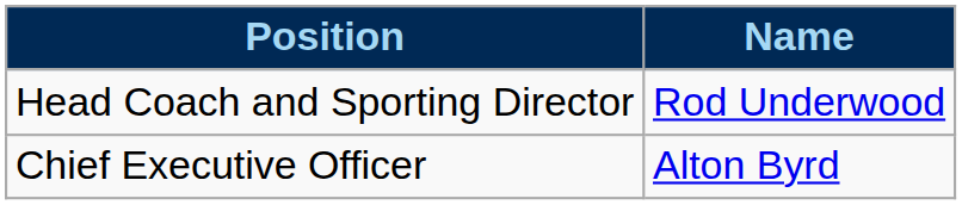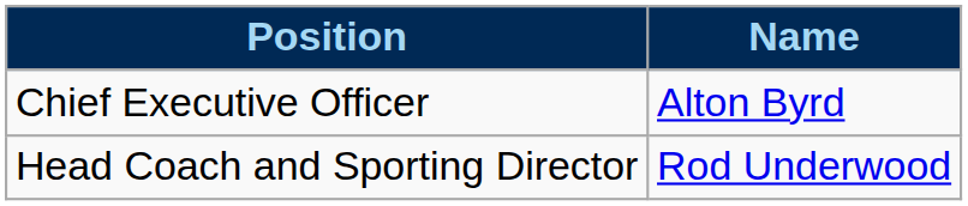 <table class="wikitable sortable">
 <tr>
 <th style="background:#002955; color:#A5D8F4;" scope="col">Position</th>
 <th style="background:#002955; color:#A5D8F4;" scope="col">Name</th>
 </tr>
 <tr>
+<td>Chief Executive Officer</td>
+<td> <a href='#'>Alton Byrd</a></td>
+</tr>
+<tr>
 <td>Head Coach and Sporting Director</td>
 <td> <a href='#'>Rod Underwood</a></td>
 </tr>
-<tr>
-<td>Chief Executive Officer</td>
-<td> <a href='#'>Alton Byrd</a></td>
-</tr>
 </table>
